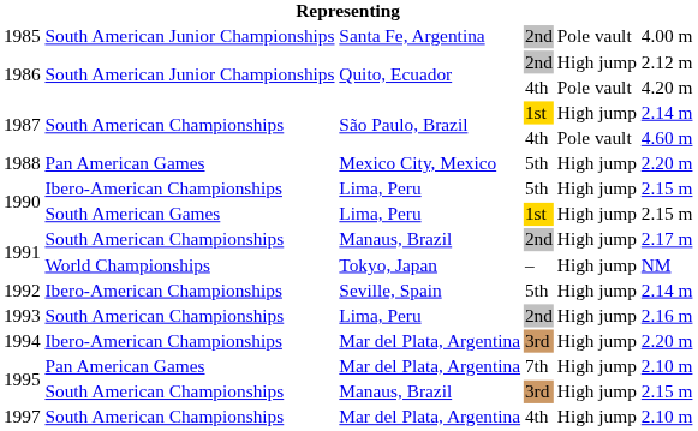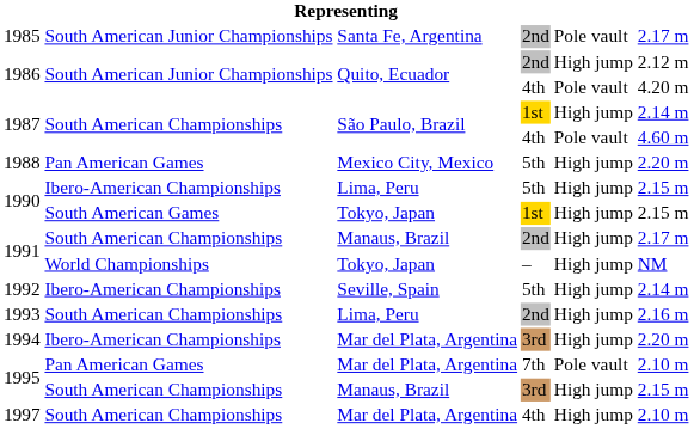 <table>
 <tr>
 <th colspan="6">Representing </th>
 </tr>
 <tr>
 <td>1985</td>
 <td><a href='#'>South American Junior Championships</a></td>
 <td><a href='#'>Santa Fe, Argentina</a></td>
 <td bgcolor=silver>2nd</td>
 <td>Pole vault</td>
-<td>4.00 m</td>
+<td><a href='#'>2.17 m</a></td>
 </tr>
 <tr>
 <td rowspan=2>1986</td>
 <td rowspan=2><a href='#'>South American Junior Championships</a></td>
 <td rowspan=2><a href='#'>Quito, Ecuador</a></td>
 <td bgcolor=silver>2nd</td>
 <td>High jump</td>
 <td>2.12 m</td>
 </tr>
 <tr>
 <td>4th</td>
 <td>Pole vault</td>
 <td>4.20 m</td>
 </tr>
 <tr>
 <td rowspan=2>1987</td>
 <td rowspan=2><a href='#'>South American Championships</a></td>
 <td rowspan=2><a href='#'>São Paulo, Brazil</a></td>
 <td bgcolor=gold>1st</td>
 <td>High jump</td>
 <td><a href='#'>2.14 m</a></td>
 </tr>
 <tr>
 <td>4th</td>
 <td>Pole vault</td>
 <td><a href='#'>4.60 m</a></td>
 </tr>
 <tr>
 <td>1988</td>
 <td><a href='#'>Pan American Games</a></td>
 <td><a href='#'>Mexico City, Mexico</a></td>
 <td>5th</td>
 <td>High jump</td>
 <td><a href='#'>2.20 m</a></td>
 </tr>
 <tr>
 <td rowspan=2>1990</td>
 <td><a href='#'>Ibero-American Championships</a></td>
 <td><a href='#'>Lima, Peru</a></td>
 <td>5th</td>
 <td>High jump</td>
 <td><a href='#'>2.15 m</a></td>
 </tr>
 <tr>
 <td><a href='#'>South American Games</a></td>
-<td><a href='#'>Lima, Peru</a></td>
+<td><a href='#'>Tokyo, Japan</a></td>
 <td bgcolor=gold>1st</td>
 <td>High jump</td>
 <td>2.15 m</td>
 </tr>
 <tr>
 <td rowspan=2>1991</td>
 <td><a href='#'>South American Championships</a></td>
 <td><a href='#'>Manaus, Brazil</a></td>
 <td bgcolor=silver>2nd</td>
 <td>High jump</td>
 <td><a href='#'>2.17 m</a></td>
 </tr>
 <tr>
 <td><a href='#'>World Championships</a></td>
 <td><a href='#'>Tokyo, Japan</a></td>
 <td>–</td>
 <td>High jump</td>
 <td><a href='#'>NM</a></td>
 </tr>
 <tr>
 <td>1992</td>
 <td><a href='#'>Ibero-American Championships</a></td>
 <td><a href='#'>Seville, Spain</a></td>
 <td>5th</td>
 <td>High jump</td>
 <td><a href='#'>2.14 m</a></td>
 </tr>
 <tr>
 <td>1993</td>
 <td><a href='#'>South American Championships</a></td>
 <td><a href='#'>Lima, Peru</a></td>
 <td bgcolor=silver>2nd</td>
 <td>High jump</td>
 <td><a href='#'>2.16 m</a></td>
 </tr>
 <tr>
 <td>1994</td>
 <td><a href='#'>Ibero-American Championships</a></td>
 <td><a href='#'>Mar del Plata, Argentina</a></td>
 <td bgcolor=cc9966>3rd</td>
 <td>High jump</td>
 <td><a href='#'>2.20 m</a></td>
 </tr>
 <tr>
 <td rowspan=2>1995</td>
 <td><a href='#'>Pan American Games</a></td>
 <td><a href='#'>Mar del Plata, Argentina</a></td>
 <td>7th</td>
-<td>High jump</td>
+<td>Pole vault</td>
 <td><a href='#'>2.10 m</a></td>
 </tr>
 <tr>
 <td><a href='#'>South American Championships</a></td>
 <td><a href='#'>Manaus, Brazil</a></td>
 <td bgcolor=cc9966>3rd</td>
 <td>High jump</td>
 <td><a href='#'>2.15 m</a></td>
 </tr>
 <tr>
 <td>1997</td>
 <td><a href='#'>South American Championships</a></td>
 <td><a href='#'>Mar del Plata, Argentina</a></td>
 <td>4th</td>
 <td>High jump</td>
 <td><a href='#'>2.10 m</a></td>
 </tr>
 </table>
